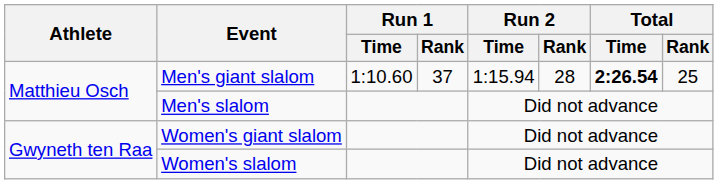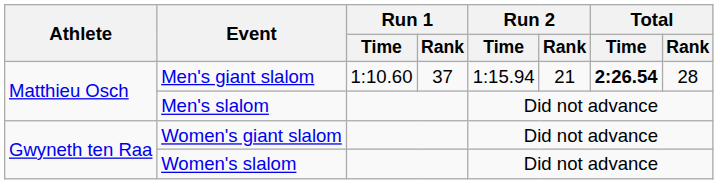 <table class=wikitable style=font-size:90%;text-align:center>
 <tr>
 <th rowspan=2>Athlete</th>
 <th rowspan=2>Event</th>
 <th colspan=2>Run 1</th>
 <th colspan=2>Run 2</th>
 <th colspan=2>Total</th>
 </tr>
 <tr style="font-size:95%">
 <th>Time</th>
 <th>Rank</th>
 <th>Time</th>
 <th>Rank</th>
 <th>Time</th>
 <th>Rank</th>
 </tr>
 <tr>
 <td align=left rowspan=2><a href='#'>Matthieu Osch</a></td>
 <td align=left><a href='#'>Men's giant slalom</a></td>
 <td>1:10.60</td>
 <td>37</td>
 <td>1:15.94</td>
+<td>21</td>
+<td><strong>2:26.54</strong></td>
 <td>28</td>
-<td><strong>2:26.54</strong></td>
-<td>25</td>
 </tr>
 <tr>
 <td align=left><a href='#'>Men's slalom</a></td>
 <td colspan=2></td>
 <td colspan=4>Did not advance</td>
 </tr>
 <tr>
 <td align=left rowspan=2><a href='#'>Gwyneth ten Raa</a></td>
 <td align=left><a href='#'>Women's giant slalom</a></td>
 <td colspan=2></td>
 <td colspan=4>Did not advance</td>
 </tr>
 <tr>
 <td align=left><a href='#'>Women's slalom</a></td>
 <td colspan=2></td>
 <td colspan=4>Did not advance</td>
 </tr>
 </table>
